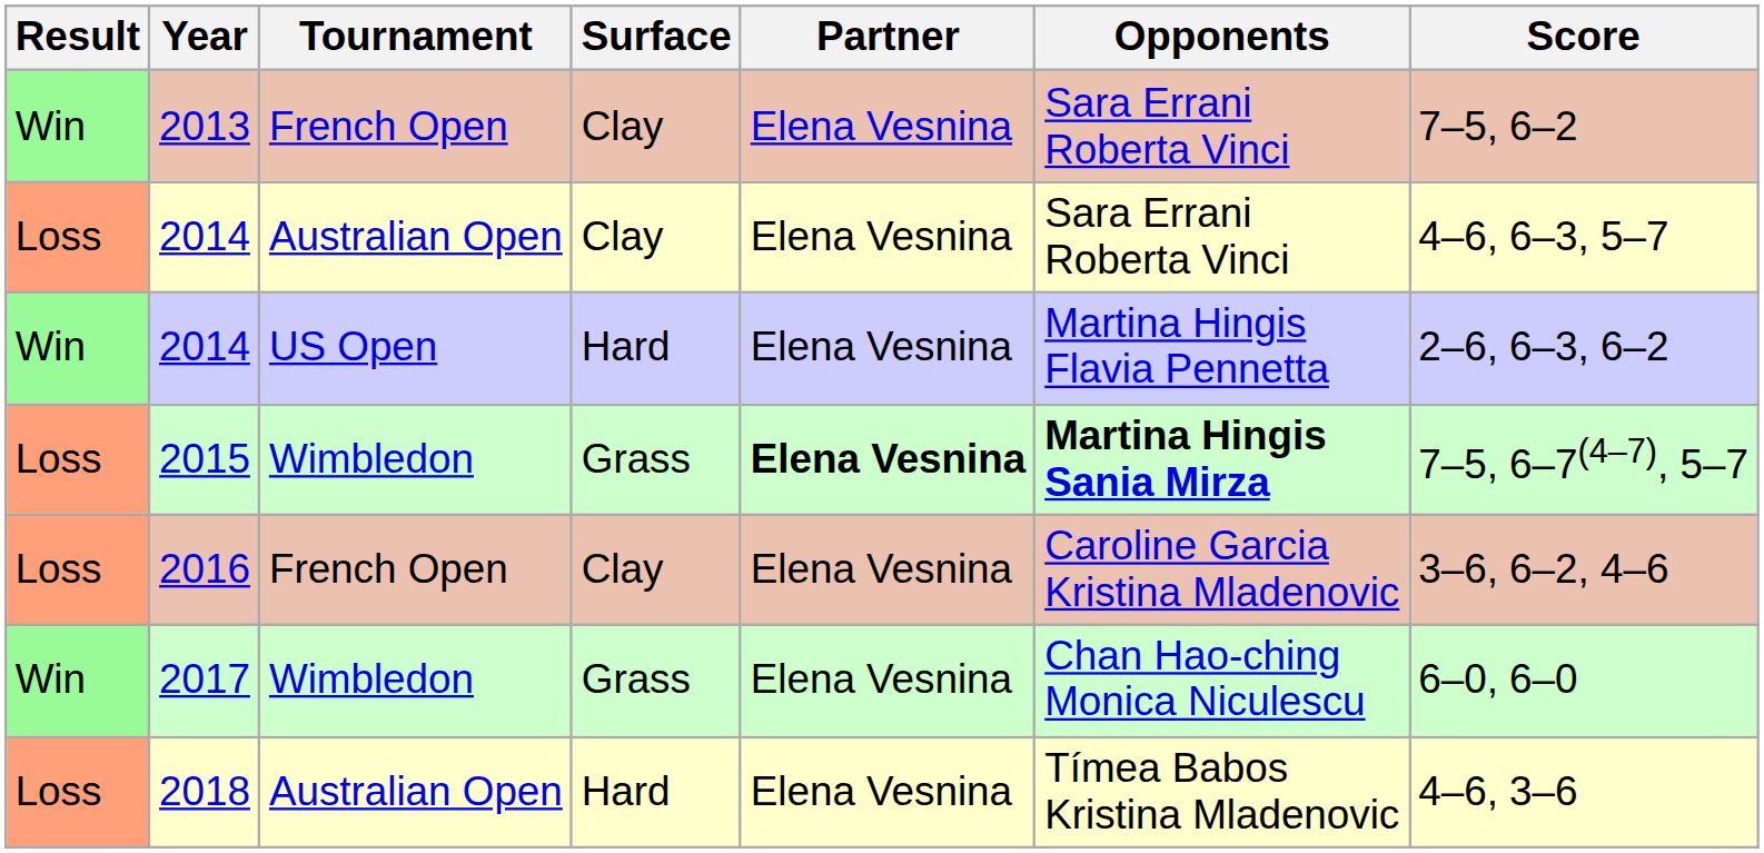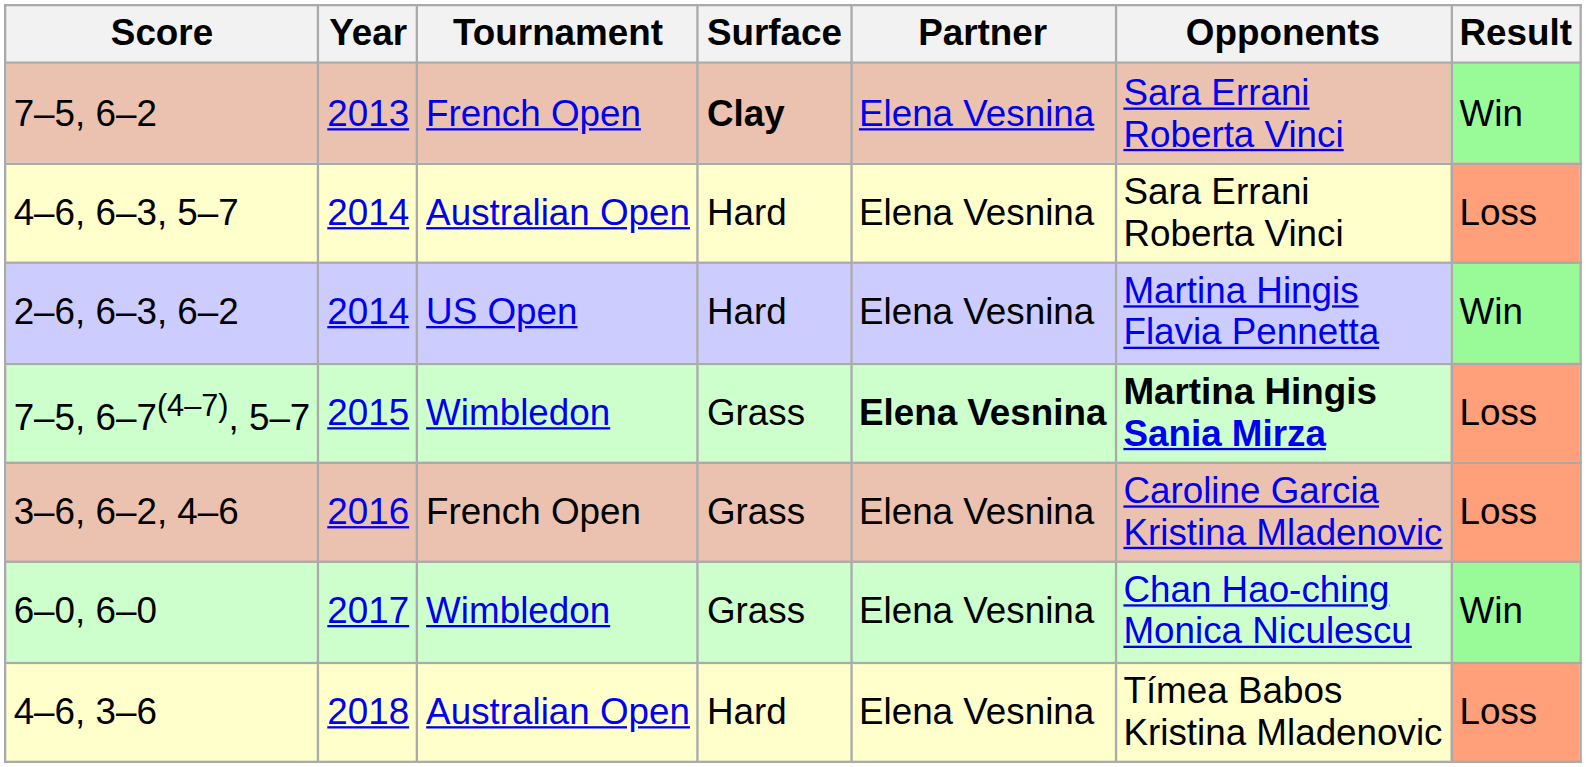 <table class="sortable wikitable">
 <tr>
-<th>Result</th>
+<th class="unsortable">Score</th>
 <th>Year</th>
 <th>Tournament</th>
 <th>Surface</th>
 <th>Partner</th>
 <th>Opponents</th>
-<th class="unsortable">Score</th>
+<th>Result</th>
 </tr>
 <tr style="background:#ebc2af;">
-<td style="background:#98fb98;">Win</td>
+<td>7–5, 6–2</td>
 <td><a href='#'>2013</a></td>
 <td><a href='#'>French Open</a></td>
-<td>Clay</td>
+<td><strong>Clay</strong></td>
 <td> <a href='#'>Elena Vesnina</a></td>
 <td> <a href='#'>Sara Errani</a> <br>  <a href='#'>Roberta Vinci</a></td>
-<td>7–5, 6–2</td>
+<td style="background:#98fb98;">Win</td>
 </tr>
 <tr style="background:#ffc;">
-<td style="background:#ffa07a;">Loss</td>
+<td>4–6, 6–3, 5–7</td>
 <td><a href='#'>2014</a></td>
 <td><a href='#'>Australian Open</a></td>
-<td>Clay</td>
+<td>Hard</td>
 <td> Elena Vesnina</td>
 <td> Sara Errani <br>  Roberta Vinci</td>
-<td>4–6, 6–3, 5–7</td>
+<td style="background:#ffa07a;">Loss</td>
 </tr>
 <tr style="background:#ccf;">
-<td style="background:#98fb98;">Win</td>
+<td>2–6, 6–3, 6–2</td>
 <td><a href='#'>2014</a></td>
 <td><a href='#'>US Open</a></td>
 <td>Hard</td>
 <td> Elena Vesnina</td>
 <td> <a href='#'>Martina Hingis</a> <br>  <a href='#'>Flavia Pennetta</a></td>
-<td>2–6, 6–3, 6–2</td>
+<td style="background:#98fb98;">Win</td>
 </tr>
 <tr style="background:#cfc;">
-<td style="background:#ffa07a;">Loss</td>
+<td>7–5, 6–7<sup>(4–7)</sup>, 5–7</td>
 <td><a href='#'>2015</a></td>
 <td><a href='#'>Wimbledon</a></td>
 <td>Grass</td>
 <td><strong> Elena Vesnina</strong></td>
 <td><strong> Martina Hingis <br>  <a href='#'>Sania Mirza</a></strong></td>
-<td>7–5, 6–7<sup>(4–7)</sup>, 5–7</td>
+<td style="background:#ffa07a;">Loss</td>
 </tr>
 <tr style="background:#ebc2af;">
-<td style="background:#ffa07a;">Loss</td>
+<td>3–6, 6–2, 4–6</td>
 <td><a href='#'>2016</a></td>
 <td>French Open</td>
-<td>Clay</td>
+<td>Grass</td>
 <td> Elena Vesnina</td>
 <td> <a href='#'>Caroline Garcia</a> <br>  <a href='#'>Kristina Mladenovic</a></td>
-<td>3–6, 6–2, 4–6</td>
+<td style="background:#ffa07a;">Loss</td>
 </tr>
 <tr style="background:#cfc;">
-<td style="background:#98fb98;">Win</td>
+<td>6–0, 6–0</td>
 <td><a href='#'>2017</a></td>
 <td><a href='#'>Wimbledon</a></td>
 <td>Grass</td>
 <td> Elena Vesnina</td>
 <td> <a href='#'>Chan Hao-ching</a> <br>  <a href='#'>Monica Niculescu</a></td>
-<td>6–0, 6–0</td>
+<td style="background:#98fb98;">Win</td>
 </tr>
 <tr style="background:#ffc;">
-<td style="background:#ffa07a;">Loss</td>
+<td>4–6, 3–6</td>
 <td><a href='#'>2018</a></td>
 <td><a href='#'>Australian Open</a></td>
 <td>Hard</td>
 <td> Elena Vesnina</td>
 <td> Tímea Babos <br>  Kristina Mladenovic</td>
-<td>4–6, 3–6</td>
+<td style="background:#ffa07a;">Loss</td>
 </tr>
 </table>
